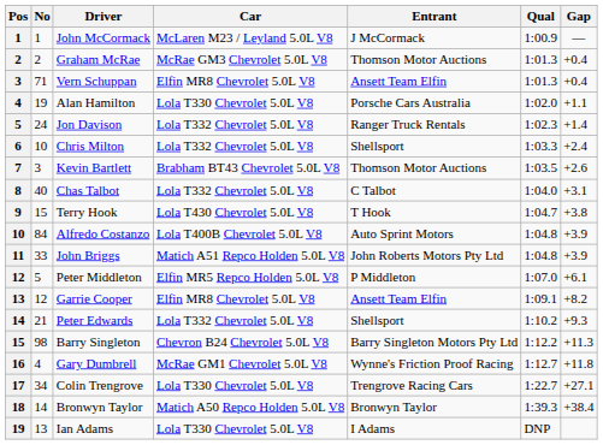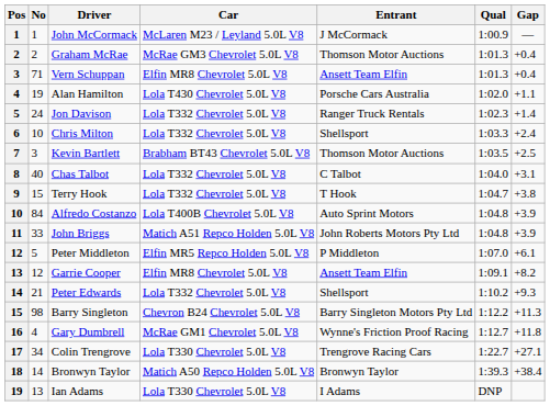 <table class="wikitable sortable" style="font-size: 95%;">
 <tr>
 <th>Pos</th>
 <th>No</th>
 <th>Driver</th>
 <th>Car</th>
 <th>Entrant</th>
 <th>Qual</th>
 <th>Gap</th>
 </tr>
 <tr>
 <th>1</th>
 <td>1</td>
 <td> <a href='#'>John McCormack</a></td>
 <td><a href='#'>McLaren</a> M23 / <a href='#'>Leyland</a> 5.0L <a href='#'>V8</a></td>
 <td>J McCormack</td>
 <td>1:00.9</td>
 <td align="center">—</td>
 </tr>
 <tr>
 <th>2</th>
 <td>2</td>
 <td> <a href='#'>Graham McRae</a></td>
 <td><a href='#'>McRae</a> GM3 <a href='#'>Chevrolet</a> 5.0L <a href='#'>V8</a></td>
 <td>Thomson Motor Auctions</td>
 <td>1:01.3</td>
 <td>+0.4</td>
 </tr>
 <tr>
 <th>3</th>
 <td>71</td>
 <td> <a href='#'>Vern Schuppan</a></td>
 <td><a href='#'>Elfin</a> MR8 <a href='#'>Chevrolet</a> 5.0L <a href='#'>V8</a></td>
 <td><a href='#'>Ansett Team Elfin</a></td>
 <td>1:01.3</td>
 <td>+0.4</td>
 </tr>
 <tr>
 <th>4</th>
 <td>19</td>
 <td> Alan Hamilton</td>
-<td><a href='#'>Lola</a> T330 <a href='#'>Chevrolet</a> 5.0L <a href='#'>V8</a></td>
+<td><a href='#'>Lola</a> T430 <a href='#'>Chevrolet</a> 5.0L <a href='#'>V8</a></td>
 <td>Porsche Cars Australia</td>
 <td>1:02.0</td>
 <td>+1.1</td>
 </tr>
 <tr>
 <th>5</th>
 <td>24</td>
 <td> <a href='#'>Jon Davison</a></td>
 <td><a href='#'>Lola</a> T332 <a href='#'>Chevrolet</a> 5.0L <a href='#'>V8</a></td>
 <td>Ranger Truck Rentals</td>
 <td>1:02.3</td>
 <td>+1.4</td>
 </tr>
 <tr>
 <th>6</th>
 <td>10</td>
 <td> <a href='#'>Chris Milton</a></td>
 <td><a href='#'>Lola</a> T332 <a href='#'>Chevrolet</a> 5.0L <a href='#'>V8</a></td>
 <td>Shellsport</td>
 <td>1:03.3</td>
 <td>+2.4</td>
 </tr>
 <tr>
 <th>7</th>
 <td>3</td>
 <td> <a href='#'>Kevin Bartlett</a></td>
 <td><a href='#'>Brabham</a> BT43 <a href='#'>Chevrolet</a> 5.0L <a href='#'>V8</a></td>
 <td>Thomson Motor Auctions</td>
 <td>1:03.5</td>
-<td>+2.6</td>
+<td>+2.5</td>
 </tr>
 <tr>
 <th>8</th>
 <td>40</td>
 <td> <a href='#'>Chas Talbot</a></td>
 <td><a href='#'>Lola</a> T332 <a href='#'>Chevrolet</a> 5.0L <a href='#'>V8</a></td>
 <td>C Talbot</td>
 <td>1:04.0</td>
 <td>+3.1</td>
 </tr>
 <tr>
 <th>9</th>
 <td>15</td>
 <td> Terry Hook</td>
-<td><a href='#'>Lola</a> T430 <a href='#'>Chevrolet</a> 5.0L <a href='#'>V8</a></td>
+<td><a href='#'>Lola</a> T332 <a href='#'>Chevrolet</a> 5.0L <a href='#'>V8</a></td>
 <td>T Hook</td>
 <td>1:04.7</td>
 <td>+3.8</td>
 </tr>
 <tr>
 <th>10</th>
 <td>84</td>
 <td> <a href='#'>Alfredo Costanzo</a></td>
 <td><a href='#'>Lola</a> T400B <a href='#'>Chevrolet</a> 5.0L <a href='#'>V8</a></td>
 <td>Auto Sprint Motors</td>
 <td>1:04.8</td>
 <td>+3.9</td>
 </tr>
 <tr>
 <th>11</th>
 <td>33</td>
 <td> <a href='#'>John Briggs</a></td>
 <td><a href='#'>Matich</a> A51 <a href='#'>Repco Holden</a> 5.0L <a href='#'>V8</a></td>
 <td>John Roberts Motors Pty Ltd</td>
 <td>1:04.8</td>
 <td>+3.9</td>
 </tr>
 <tr>
 <th>12</th>
 <td>5</td>
 <td> Peter Middleton</td>
 <td><a href='#'>Elfin</a> MR5 <a href='#'>Repco Holden</a> 5.0L <a href='#'>V8</a></td>
 <td>P Middleton</td>
 <td>1:07.0</td>
 <td>+6.1</td>
 </tr>
 <tr>
 <th>13</th>
 <td>12</td>
 <td> <a href='#'>Garrie Cooper</a></td>
 <td><a href='#'>Elfin</a> MR8 <a href='#'>Chevrolet</a> 5.0L <a href='#'>V8</a></td>
 <td><a href='#'>Ansett Team Elfin</a></td>
 <td>1:09.1</td>
 <td>+8.2</td>
 </tr>
 <tr>
 <th>14</th>
 <td>21</td>
 <td> <a href='#'>Peter Edwards</a></td>
 <td><a href='#'>Lola</a> T332 <a href='#'>Chevrolet</a> 5.0L <a href='#'>V8</a></td>
 <td>Shellsport</td>
 <td>1:10.2</td>
 <td>+9.3</td>
 </tr>
 <tr>
 <th>15</th>
 <td>98</td>
 <td> Barry Singleton</td>
 <td><a href='#'>Chevron</a> B24 <a href='#'>Chevrolet</a> 5.0L <a href='#'>V8</a></td>
 <td>Barry Singleton Motors Pty Ltd</td>
 <td>1:12.2</td>
 <td>+11.3</td>
 </tr>
 <tr>
 <th>16</th>
 <td>4</td>
 <td> <a href='#'>Gary Dumbrell</a></td>
 <td><a href='#'>McRae</a> GM1 <a href='#'>Chevrolet</a> 5.0L <a href='#'>V8</a></td>
 <td>Wynne's Friction Proof Racing</td>
 <td>1:12.7</td>
 <td>+11.8</td>
 </tr>
 <tr>
 <th>17</th>
 <td>34</td>
 <td> Colin Trengrove</td>
 <td><a href='#'>Lola</a> T330 <a href='#'>Chevrolet</a> 5.0L <a href='#'>V8</a></td>
 <td>Trengrove Racing Cars</td>
 <td>1:22.7</td>
 <td>+27.1</td>
 </tr>
 <tr>
 <th>18</th>
 <td>14</td>
 <td> Bronwyn Taylor</td>
 <td><a href='#'>Matich</a> A50 <a href='#'>Repco Holden</a> 5.0L <a href='#'>V8</a></td>
 <td>Bronwyn Taylor</td>
 <td>1:39.3</td>
 <td>+38.4</td>
 </tr>
 <tr>
 <th>19</th>
 <td>13</td>
 <td> Ian Adams</td>
 <td><a href='#'>Lola</a> T330 <a href='#'>Chevrolet</a> 5.0L <a href='#'>V8</a></td>
 <td>I Adams</td>
 <td>DNP</td>
 <td></td>
 </tr>
 </table>
